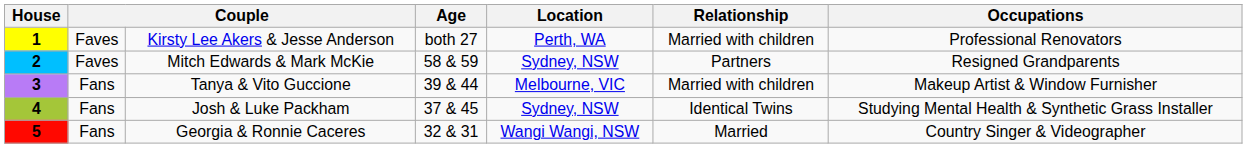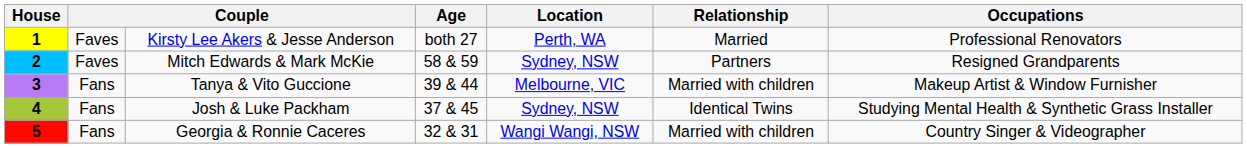 <table class="wikitable plainrowheaders" style="text-align:center; line-height:16px; width:99%;">
 <tr valign="top">
 <th>House</th>
 <th colspan=2>Couple</th>
 <th>Age</th>
 <th>Location</th>
 <th>Relationship</th>
 <th>Occupations</th>
 </tr>
 <tr>
 <th style="background:yellow; color:black;">1</th>
 <td>Faves</td>
 <td><a href='#'>Kirsty Lee Akers</a> & Jesse Anderson</td>
 <td>both 27</td>
 <td><a href='#'>Perth, WA</a></td>
-<td>Married with children</td>
+<td>Married</td>
 <td>Professional Renovators</td>
 </tr>
 <tr>
 <th style="background:#00BFFF; color:black;">2</th>
 <td>Faves</td>
 <td>Mitch Edwards & Mark McKie</td>
 <td>58 & 59</td>
 <td><a href='#'>Sydney, NSW</a></td>
 <td>Partners</td>
 <td>Resigned Grandparents</td>
 </tr>
 <tr>
 <th style="background:#B87BF6; color:black;">3</th>
 <td>Fans</td>
 <td>Tanya & Vito Guccione</td>
 <td>39 & 44</td>
 <td><a href='#'>Melbourne, VIC</a></td>
 <td>Married with children</td>
 <td>Makeup Artist & Window Furnisher</td>
 </tr>
 <tr>
 <th style="background:#A4C639; color:black;">4</th>
 <td>Fans</td>
 <td>Josh & Luke Packham</td>
 <td>37 & 45</td>
 <td><a href='#'>Sydney, NSW</a></td>
 <td>Identical Twins</td>
 <td>Studying Mental Health & Synthetic Grass Installer</td>
 </tr>
 <tr>
 <th style="background:#FF0800; color:black;">5</th>
 <td>Fans</td>
 <td>Georgia & Ronnie Caceres</td>
 <td>32 & 31</td>
 <td><a href='#'>Wangi Wangi, NSW</a></td>
-<td>Married</td>
+<td>Married with children</td>
 <td>Country Singer & Videographer</td>
 </tr>
 </table>
